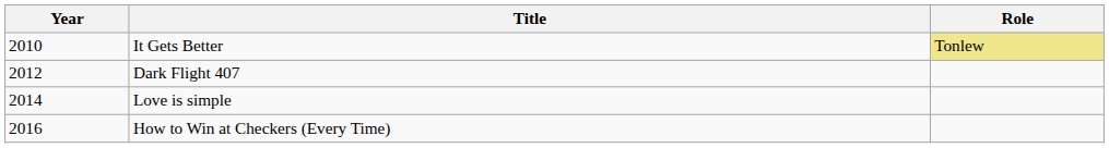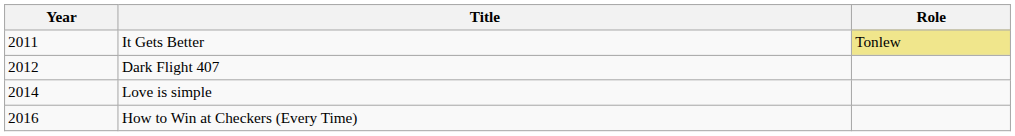 <table class="wikitable" style="font-size: 90%;" width=60%>
 <tr>
 <th>Year</th>
 <th>Title</th>
 <th>Role</th>
 </tr>
 <tr>
-<td>2010</td>
+<td>2011</td>
 <td>It Gets Better</td>
 <td style="background: khaki;">Tonlew</td>
 </tr>
 <tr>
 <td>2012</td>
 <td>Dark Flight 407</td>
 <td></td>
 </tr>
 <tr>
 <td>2014</td>
 <td>Love is simple</td>
 <td></td>
 </tr>
 <tr>
 <td>2016</td>
 <td>How to Win at Checkers (Every Time)</td>
 <td></td>
 </tr>
 </table>
